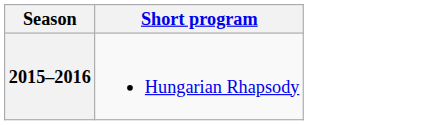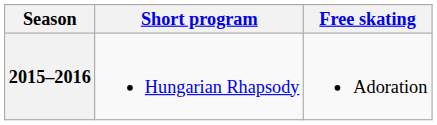 <table class=wikitable style=text-align:center>
 <tr>
 <th>Season</th>
 <th><a href='#'>Short program</a></th>
+<th><a href='#'>Free skating</a></th>
 </tr>
 <tr>
 <th>2015–2016 <br></th>
 <td><br><ul><li><a href='#'>Hungarian Rhapsody</a></li></ul></td>
+<td><br><ul><li>Adoration <br></li></ul></td>
 </tr>
 </table>
